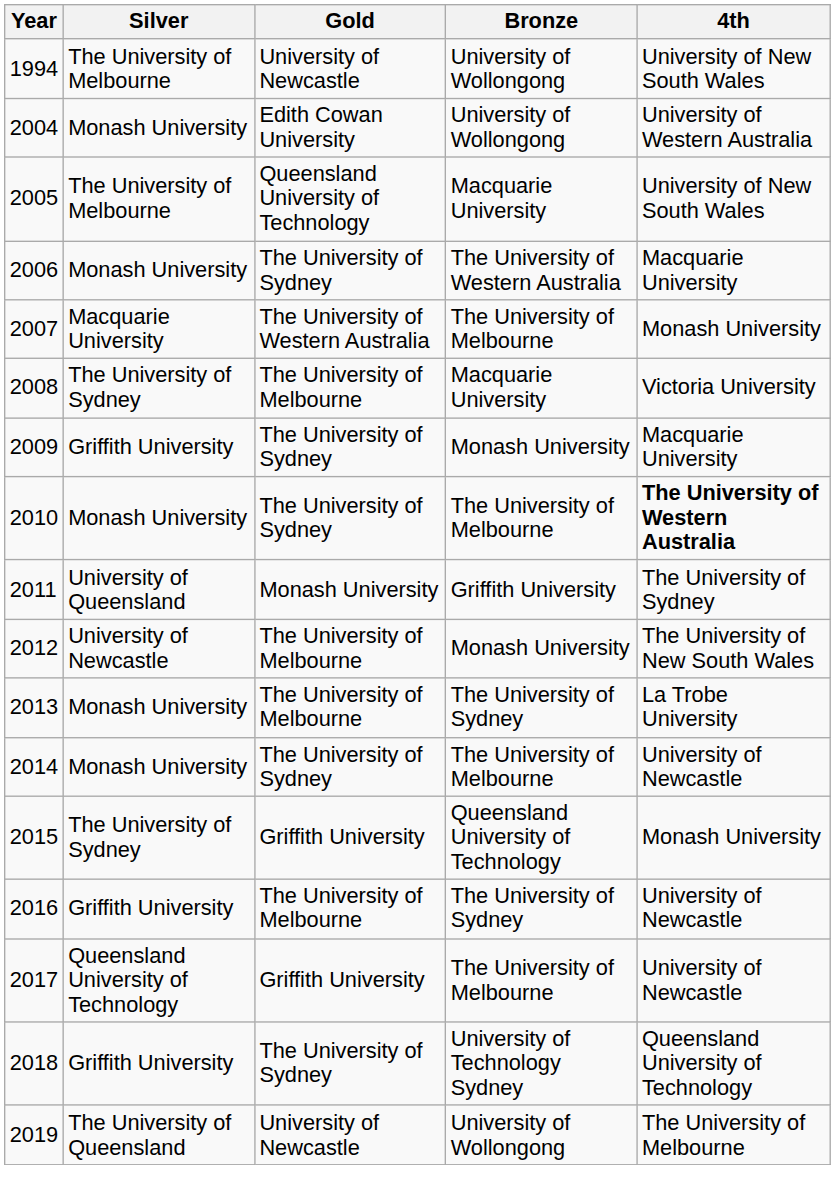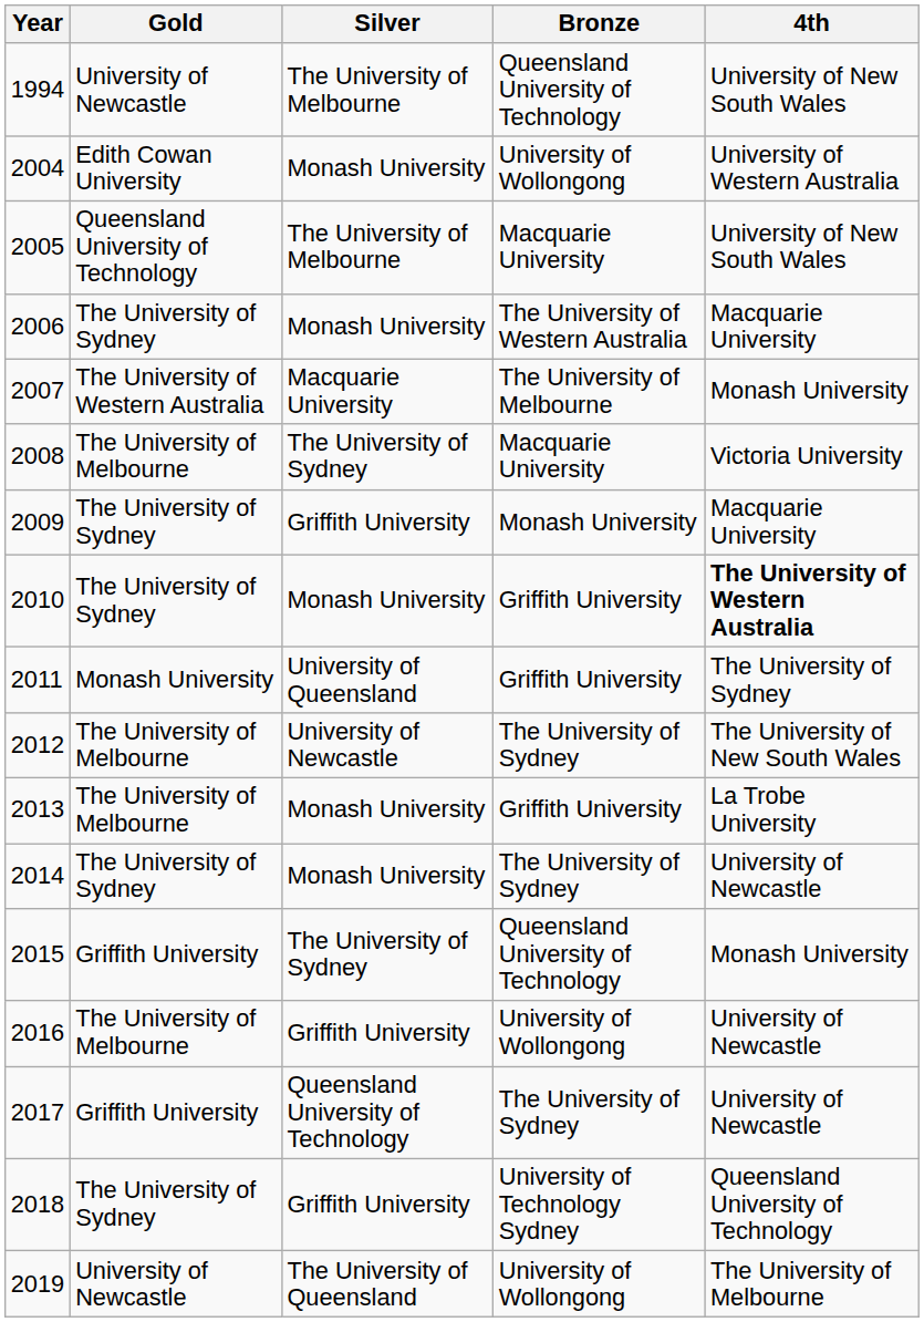 <table class="wikitable">
 <tr>
 <th>Year</th>
+<th>Gold</th>
 <th>Silver</th>
-<th>Gold</th>
 <th>Bronze</th>
 <th>4th</th>
 </tr>
 <tr>
 <td>1994</td>
+<td>University of Newcastle</td>
 <td>The University of Melbourne</td>
-<td>University of Newcastle</td>
-<td>University of Wollongong</td>
+<td>Queensland University of Technology</td>
 <td>University of New South Wales</td>
 </tr>
 <tr>
 <td>2004</td>
+<td>Edith Cowan University</td>
 <td>Monash University</td>
-<td>Edith Cowan University</td>
 <td>University of Wollongong</td>
 <td>University of Western Australia</td>
 </tr>
 <tr>
 <td>2005</td>
+<td>Queensland University of Technology</td>
 <td>The University of Melbourne</td>
-<td>Queensland University of Technology</td>
 <td>Macquarie University</td>
 <td>University of New South Wales</td>
 </tr>
 <tr>
 <td>2006</td>
+<td>The University of Sydney</td>
 <td>Monash University</td>
-<td>The University of Sydney</td>
 <td>The University of Western Australia</td>
 <td>Macquarie University</td>
 </tr>
 <tr>
 <td>2007</td>
+<td>The University of Western Australia</td>
 <td>Macquarie University</td>
-<td>The University of Western Australia</td>
 <td>The University of Melbourne</td>
 <td>Monash University</td>
 </tr>
 <tr>
 <td>2008</td>
+<td>The University of Melbourne</td>
 <td>The University of Sydney</td>
-<td>The University of Melbourne</td>
 <td>Macquarie University</td>
 <td>Victoria University</td>
 </tr>
 <tr>
 <td>2009</td>
+<td>The University of Sydney</td>
 <td>Griffith University</td>
-<td>The University of Sydney</td>
 <td>Monash University</td>
 <td>Macquarie University</td>
 </tr>
 <tr>
 <td>2010</td>
+<td>The University of Sydney</td>
 <td>Monash University</td>
-<td>The University of Sydney</td>
-<td>The University of Melbourne</td>
+<td>Griffith University</td>
 <td><strong>The University of Western Australia</strong></td>
 </tr>
 <tr>
 <td>2011</td>
+<td>Monash University</td>
 <td>University of Queensland</td>
-<td>Monash University</td>
 <td>Griffith University</td>
 <td>The University of Sydney</td>
 </tr>
 <tr>
 <td>2012</td>
+<td>The University of Melbourne</td>
 <td>University of Newcastle</td>
-<td>The University of Melbourne</td>
-<td>Monash University</td>
+<td>The University of Sydney</td>
 <td>The University of New South Wales</td>
 </tr>
 <tr>
 <td>2013</td>
+<td>The University of Melbourne</td>
 <td>Monash University</td>
-<td>The University of Melbourne</td>
-<td>The University of Sydney</td>
+<td>Griffith University</td>
 <td>La Trobe University</td>
 </tr>
 <tr>
 <td>2014</td>
+<td>The University of Sydney</td>
 <td>Monash University</td>
 <td>The University of Sydney</td>
-<td>The University of Melbourne</td>
 <td>University of Newcastle</td>
 </tr>
 <tr>
 <td>2015</td>
+<td>Griffith University</td>
 <td>The University of Sydney</td>
-<td>Griffith University</td>
 <td>Queensland University of Technology</td>
 <td>Monash University</td>
 </tr>
 <tr>
 <td>2016</td>
+<td>The University of Melbourne</td>
 <td>Griffith University</td>
-<td>The University of Melbourne</td>
+<td>University of Wollongong</td>
+<td>University of Newcastle</td>
+</tr>
+<tr>
+<td>2017</td>
+<td>Griffith University</td>
+<td>Queensland University of Technology</td>
 <td>The University of Sydney</td>
 <td>University of Newcastle</td>
 </tr>
 <tr>
-<td>2017</td>
-<td>Queensland University of Technology</td>
+<td>2018</td>
+<td>The University of Sydney</td>
 <td>Griffith University</td>
-<td>The University of Melbourne</td>
-<td>University of Newcastle</td>
-</tr>
-<tr>
-<td>2018</td>
-<td>Griffith University</td>
-<td>The University of Sydney</td>
 <td>University of Technology Sydney</td>
 <td>Queensland University of Technology</td>
 </tr>
 <tr>
 <td>2019</td>
+<td>University of Newcastle</td>
 <td>The University of Queensland</td>
-<td>University of Newcastle</td>
 <td>University of Wollongong</td>
 <td>The University of Melbourne</td>
 </tr>
 </table>
